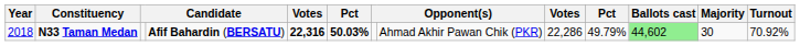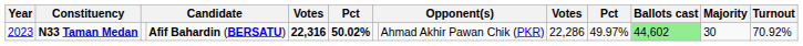 <table class="wikitable" style="margin:0.5em ; font-size:95%">
 <tr>
 <th>Year</th>
 <th>Constituency</th>
 <th colspan=2>Candidate</th>
 <th>Votes</th>
 <th>Pct</th>
 <th colspan=2>Opponent(s)</th>
 <th>Votes</th>
 <th>Pct</th>
 <th>Ballots cast</th>
 <th>Majority</th>
 <th>Turnout</th>
 </tr>
 <tr>
-<td><a href='#'>2018</a></td>
+<td><a href='#'>2023</a></td>
 <td><strong>N33 <a href='#'>Taman Medan</a></strong></td>
 <td rowspan="3" bgcolor=></td>
 <td><strong>Afif Bahardin</strong> (<a href='#'><strong>BERSATU</strong></a>)</td>
 <td align="right"><strong>22,316</strong></td>
-<td><strong>50.03%</strong></td>
+<td><strong>50.02%</strong></td>
 <td></td>
 <td>Ahmad Akhir Pawan Chik (<a href='#'>PKR</a>)</td>
 <td align="right">22,286</td>
-<td>49.79%</td>
+<td>49.97%</td>
 <td style="background: lightgreen;">44,602</td>
 <td>30</td>
 <td>70.92%</td>
 </tr>
 </table>
